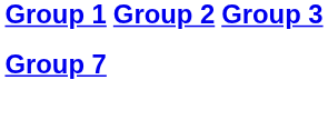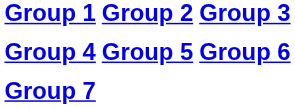 <table>
 <tr valign=top>
 <td align="center"><strong><a href='#'>Group 1</a></strong></td>
 <td align="center"><strong><a href='#'>Group 2</a></strong></td>
 <td align="center"><strong><a href='#'>Group 3</a></strong></td>
 </tr>
 <tr valign=top>
 <td align="left"></td>
 <td align="left"></td>
 <td align="left"></td>
+</tr>
+<tr valign=top>
+<td align="center"><strong><a href='#'>Group 4</a></strong></td>
+<td align="center"><strong><a href='#'>Group 5</a></strong></td>
+<td align="center"><strong><a href='#'>Group 6</a></strong></td>
 </tr>
 <tr valign=top>
 <td align="left"></td>
 <td align="left"></td>
 <td align="left"></td>
 </tr>
 <tr valign=top>
 <td align="center"><strong><a href='#'>Group 7</a></strong></td>
 </tr>
 <tr valign=top>
 <td align="left"></td>
 </tr>
 </table>
